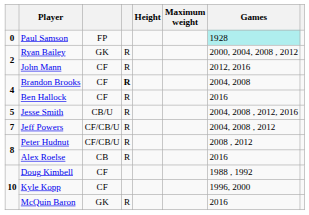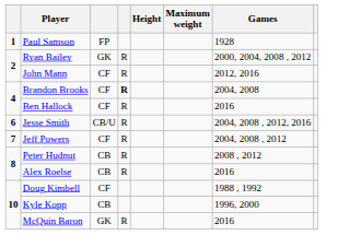 <table class="wikitable sortable" style="text-align: left; font-size: 90%; margin-left: 1em;">
 <tr>
 <th></th>
 <th>Player</th>
 <th></th>
 <th></th>
 <th>Height</th>
 <th>Maximum<br>weight</th>
 <th>Games</th>
 <th></th>
 </tr>
 <tr>
-<td style="text-align: center;"><strong>0</strong></td>
+<td style="text-align: center;"><strong>1</strong></td>
 <td data-sort-value="Samson, Paul"><a href='#'>Paul Samson</a></td>
 <td style="text-align: center;">FP</td>
 <td style="text-align: center;"></td>
 <td></td>
 <td><strong></strong></td>
-<td style="background: paleturquoise;">1928</td>
+<td>1928</td>
 <td></td>
 </tr>
 <tr>
 <td rowspan="2" style="text-align: center;"><strong>2</strong></td>
 <td data-sort-value="Bailey, Ryan"><a href='#'>Ryan Bailey</a></td>
 <td style="text-align: center;">GK</td>
 <td style="text-align: center;">R</td>
 <td></td>
 <td><strong></strong></td>
 <td>2000, 2004, 2008 , 2012</td>
 <td></td>
 </tr>
 <tr>
 <td data-sort-value="Mann, John"><a href='#'>John Mann</a></td>
 <td style="text-align: center;">CF</td>
 <td style="text-align: center;">R</td>
 <td></td>
 <td><strong></strong></td>
 <td>2012, 2016</td>
 <td></td>
 </tr>
 <tr>
 <td rowspan="2" style="text-align: center;"><strong>4</strong></td>
 <td data-sort-value="Brooks, Brandon"><a href='#'>Brandon Brooks</a></td>
 <td style="text-align: center;">CF</td>
 <td style="text-align: center;"><strong>R</strong></td>
 <td></td>
 <td><strong></strong></td>
 <td>2004, 2008 </td>
 <td></td>
 </tr>
 <tr>
 <td data-sort-value="Hallock, Ben"><a href='#'>Ben Hallock</a></td>
 <td style="text-align: center;">CF</td>
 <td style="text-align: center;">R</td>
 <td></td>
 <td><strong></strong></td>
 <td>2016</td>
 <td></td>
 </tr>
 <tr>
-<td style="text-align: center;"><strong>5</strong></td>
+<td style="text-align: center;"><strong>6</strong></td>
 <td data-sort-value="Smith, Jesse"><a href='#'>Jesse Smith</a></td>
 <td style="text-align: center;">CB/U</td>
 <td style="text-align: center;">R</td>
 <td></td>
 <td><strong></strong></td>
 <td>2004, 2008 , 2012, 2016</td>
 <td></td>
 </tr>
 <tr>
 <td style="text-align: center;"><strong>7</strong></td>
 <td data-sort-value="Powers, Jeff"><a href='#'>Jeff Powers</a></td>
-<td style="text-align: center;">CF/CB/U</td>
+<td style="text-align: center;">CF</td>
 <td style="text-align: center;">R</td>
 <td></td>
 <td><strong></strong></td>
 <td>2004, 2008 , 2012</td>
 <td></td>
 </tr>
 <tr>
 <td rowspan="2" style="text-align: center;"><strong>8</strong></td>
 <td data-sort-value="Hudnut, Peter"><a href='#'>Peter Hudnut</a></td>
-<td style="text-align: center;">CF/CB/U</td>
+<td style="text-align: center;">CB</td>
 <td style="text-align: center;">R</td>
 <td></td>
 <td><strong></strong></td>
 <td>2008 , 2012</td>
 <td></td>
 </tr>
 <tr>
 <td data-sort-value="Roelse, Alex"><a href='#'>Alex Roelse</a></td>
 <td style="text-align: center;">CB</td>
 <td style="text-align: center;">R</td>
 <td></td>
 <td><strong></strong></td>
 <td>2016</td>
 <td></td>
 </tr>
 <tr>
 <td rowspan="3" style="text-align: center;"><strong>10</strong></td>
 <td data-sort-value="Kimbell, Doug"><a href='#'>Doug Kimbell</a></td>
 <td style="text-align: center;">CF</td>
 <td style="text-align: center;"></td>
 <td></td>
 <td><strong></strong></td>
 <td>1988 , 1992</td>
 <td></td>
 </tr>
 <tr>
 <td data-sort-value="Kopp, Kyle"><a href='#'>Kyle Kopp</a></td>
-<td style="text-align: center;">CF</td>
+<td style="text-align: center;">CB</td>
 <td style="text-align: center;"></td>
 <td></td>
 <td><strong></strong></td>
 <td>1996, 2000</td>
 <td></td>
 </tr>
 <tr>
 <td data-sort-value="Baron, McQuin"><a href='#'>McQuin Baron</a></td>
 <td style="text-align: center;">GK</td>
 <td style="text-align: center;">R</td>
 <td></td>
 <td><strong></strong></td>
 <td>2016</td>
 <td></td>
 </tr>
 </table>
